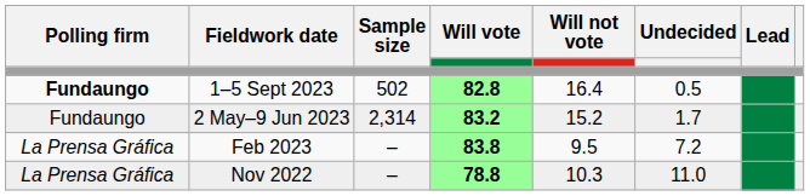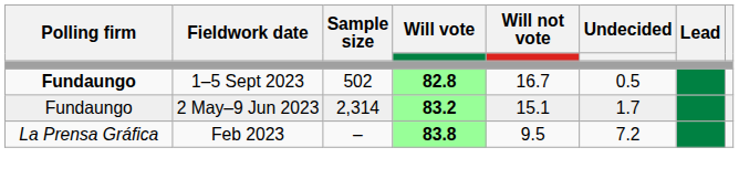 <table class="wikitable" style="text-align:center; font-size:95%; line-height:16px;">
 <tr style="height:42px;">
 <th rowspan="2" style="width:140px;">Polling firm</th>
 <th rowspan="2" style="width:125px;">Fieldwork date</th>
 <th rowspan="2" style="width:50px;">Sample<br>size</th>
 <th style="width:75px;">Will vote</th>
 <th style="width:75px;">Will not vote</th>
 <th style="width:75px;">Undecided</th>
 <th rowspan="2" style="width:35px;">Lead</th>
 <th rowspan="2"></th>
 </tr>
 <tr>
 <th class="unsortable" style="color:inherit;background:#008142"></th>
 <th class="unsortable" style="color:inherit;background:#DC241F"></th>
 <th class="unsortable" style="background:#lightgray"></th>
 </tr>
 <tr>
 <td colspan="8" style="background:#A0A0A0"></td>
 </tr>
 <tr>
 <td><strong>Fundaungo</strong></td>
 <td>1–5 Sept 2023</td>
 <td>502</td>
 <td style="background:#98ff98"><strong>82.8</strong></td>
-<td>16.4</td>
+<td>16.7</td>
 <td>0.5</td>
 <td style="background:#008142"></td>
 <td></td>
 </tr>
 <tr style="background:#EFEFEF;">
 <td>Fundaungo</td>
 <td>2 May–9 Jun 2023</td>
 <td>2,314</td>
 <td style="background:#98ff98"><strong>83.2</strong></td>
-<td>15.2</td>
+<td>15.1</td>
 <td>1.7</td>
 <td style="background:#008142"></td>
 <td></td>
 </tr>
 <tr>
 <td><em>La Prensa Gráfica</em></td>
 <td>Feb 2023</td>
 <td>–</td>
 <td style="background:#98ff98"><strong>83.8</strong></td>
 <td>9.5</td>
 <td>7.2</td>
 <td style="background:#008142"></td>
 <td></td>
 </tr>
-<tr style="background:#EFEFEF;">
-<td><em>La Prensa Gráfica</em></td>
-<td>Nov 2022</td>
-<td>–</td>
-<td style="background:#98ff98"><strong>78.8</strong></td>
-<td>10.3</td>
-<td>11.0</td>
-<td style="background:#008142"></td>
-<td></td>
-</tr>
 </table>
